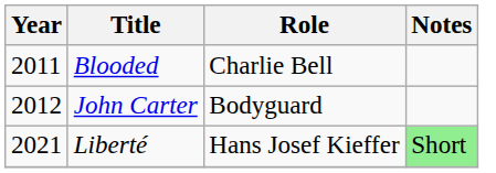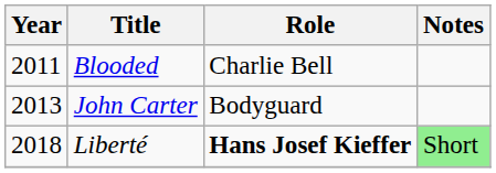 <table class="wikitable sortable">
 <tr>
 <th>Year</th>
 <th>Title</th>
 <th>Role</th>
 <th>Notes</th>
 </tr>
 <tr>
 <td>2011</td>
 <td><em><a href='#'>Blooded</a></em></td>
 <td>Charlie Bell</td>
 <td></td>
 </tr>
 <tr>
-<td>2012</td>
+<td>2013</td>
 <td><em><a href='#'>John Carter</a></em></td>
 <td>Bodyguard</td>
 <td></td>
 </tr>
 <tr>
-<td>2021</td>
+<td>2018</td>
 <td><em>Liberté</em></td>
-<td>Hans Josef Kieffer</td>
+<td><strong>Hans Josef Kieffer</strong></td>
 <td style="background: lightgreen;">Short</td>
 </tr>
 <tr>
 </tr>
 </table>
